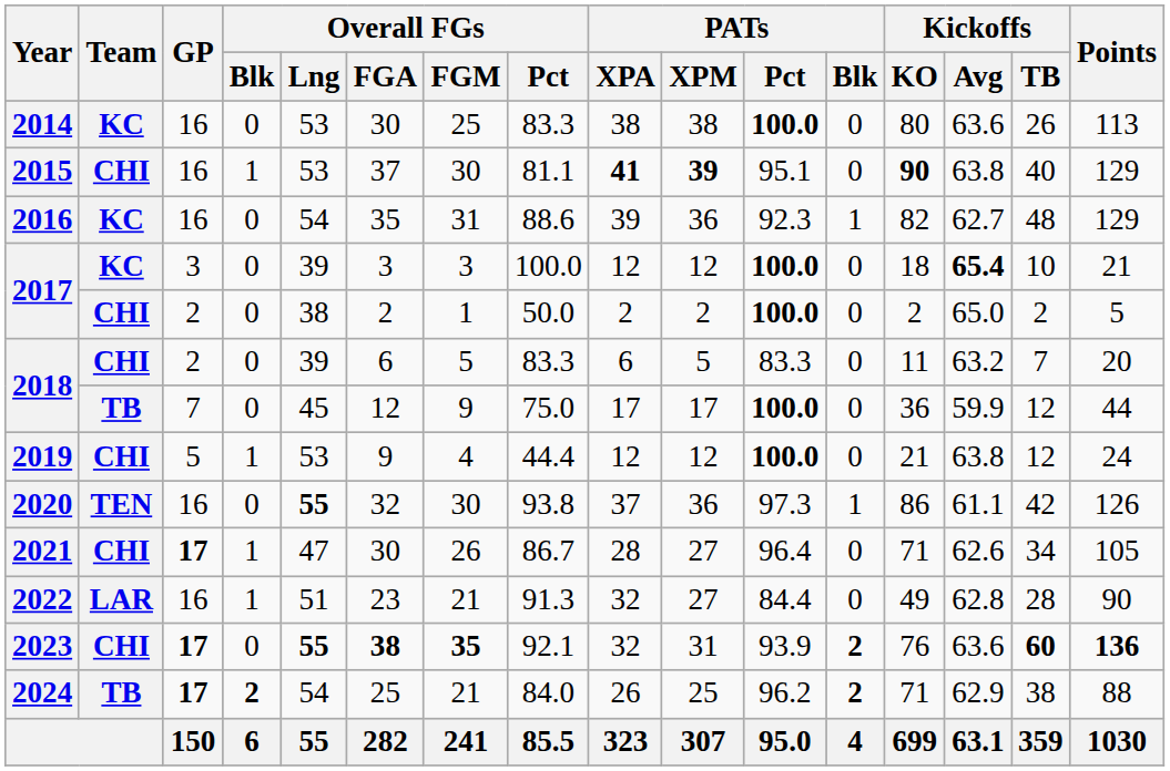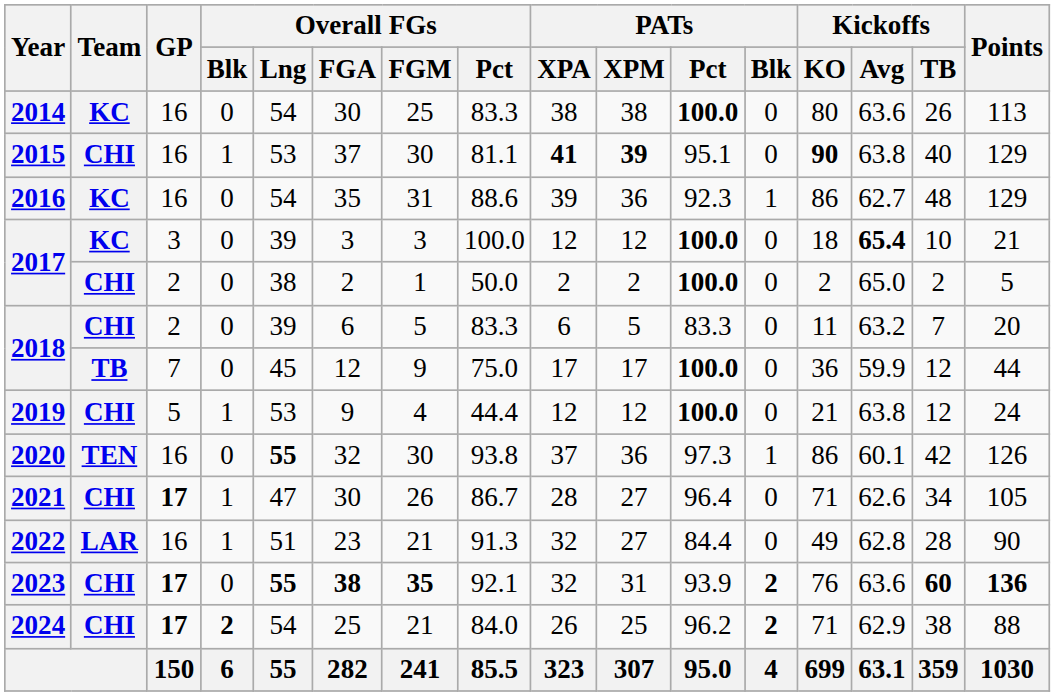 <table class=wikitable style="text-align:center;">
 <tr>
 <th rowspan="2">Year</th>
 <th rowspan="2">Team</th>
 <th rowspan="2">GP</th>
 <th colspan="5">Overall FGs</th>
 <th colspan="4">PATs</th>
 <th colspan="3">Kickoffs</th>
 <th rowspan="2">Points</th>
 </tr>
 <tr>
 <th>Blk</th>
 <th>Lng</th>
 <th>FGA</th>
 <th>FGM</th>
 <th>Pct</th>
 <th>XPA</th>
 <th>XPM</th>
 <th>Pct</th>
 <th>Blk</th>
 <th>KO</th>
 <th>Avg</th>
 <th>TB</th>
 </tr>
 <tr>
 <th><a href='#'>2014</a></th>
 <th><a href='#'>KC</a></th>
 <td>16</td>
 <td>0</td>
-<td>53</td>
+<td>54</td>
 <td>30</td>
 <td>25</td>
 <td>83.3</td>
 <td>38</td>
 <td>38</td>
 <td><strong>100.0</strong></td>
 <td>0</td>
 <td>80</td>
 <td>63.6</td>
 <td>26</td>
 <td>113</td>
 </tr>
 <tr>
 <th><a href='#'>2015</a></th>
 <th><a href='#'>CHI</a></th>
 <td>16</td>
 <td>1</td>
 <td>53</td>
 <td>37</td>
 <td>30</td>
 <td>81.1</td>
 <td><strong>41</strong></td>
 <td><strong>39</strong></td>
 <td>95.1</td>
 <td>0</td>
 <td><strong>90</strong></td>
 <td>63.8</td>
 <td>40</td>
 <td>129</td>
 </tr>
 <tr>
 <th><a href='#'>2016</a></th>
 <th><a href='#'>KC</a></th>
 <td>16</td>
 <td>0</td>
 <td>54</td>
 <td>35</td>
 <td>31</td>
 <td>88.6</td>
 <td>39</td>
 <td>36</td>
 <td>92.3</td>
 <td>1</td>
-<td>82</td>
+<td>86</td>
 <td>62.7</td>
 <td>48</td>
 <td>129</td>
 </tr>
 <tr>
 <th rowspan="2"><a href='#'>2017</a></th>
 <th><a href='#'>KC</a></th>
 <td>3</td>
 <td>0</td>
 <td>39</td>
 <td>3</td>
 <td>3</td>
 <td>100.0</td>
 <td>12</td>
 <td>12</td>
 <td><strong>100.0</strong></td>
 <td>0</td>
 <td>18</td>
 <td><strong>65.4</strong></td>
 <td>10</td>
 <td>21</td>
 </tr>
 <tr>
 <th><a href='#'>CHI</a></th>
 <td>2</td>
 <td>0</td>
 <td>38</td>
 <td>2</td>
 <td>1</td>
 <td>50.0</td>
 <td>2</td>
 <td>2</td>
 <td><strong>100.0</strong></td>
 <td>0</td>
 <td>2</td>
 <td>65.0</td>
 <td>2</td>
 <td>5</td>
 </tr>
 <tr>
 <th rowspan="2"><a href='#'>2018</a></th>
 <th><a href='#'>CHI</a></th>
 <td>2</td>
 <td>0</td>
 <td>39</td>
 <td>6</td>
 <td>5</td>
 <td>83.3</td>
 <td>6</td>
 <td>5</td>
 <td>83.3</td>
 <td>0</td>
 <td>11</td>
 <td>63.2</td>
 <td>7</td>
 <td>20</td>
 </tr>
 <tr>
 <th><a href='#'>TB</a></th>
 <td>7</td>
 <td>0</td>
 <td>45</td>
 <td>12</td>
 <td>9</td>
 <td>75.0</td>
 <td>17</td>
 <td>17</td>
 <td><strong>100.0</strong></td>
 <td>0</td>
 <td>36</td>
 <td>59.9</td>
 <td>12</td>
 <td>44</td>
 </tr>
 <tr>
 <th><a href='#'>2019</a></th>
 <th><a href='#'>CHI</a></th>
 <td>5</td>
 <td>1</td>
 <td>53</td>
 <td>9</td>
 <td>4</td>
 <td>44.4</td>
 <td>12</td>
 <td>12</td>
 <td><strong>100.0</strong></td>
 <td>0</td>
 <td>21</td>
 <td>63.8</td>
 <td>12</td>
 <td>24</td>
 </tr>
 <tr>
 <th><a href='#'>2020</a></th>
 <th><a href='#'>TEN</a></th>
 <td>16</td>
 <td>0</td>
 <td><strong>55</strong></td>
 <td>32</td>
 <td>30</td>
 <td>93.8</td>
 <td>37</td>
 <td>36</td>
 <td>97.3</td>
 <td>1</td>
 <td>86</td>
-<td>61.1</td>
+<td>60.1</td>
 <td>42</td>
 <td>126</td>
 </tr>
 <tr>
 <th><a href='#'>2021</a></th>
 <th><a href='#'>CHI</a></th>
 <td><strong>17</strong></td>
 <td>1</td>
 <td>47</td>
 <td>30</td>
 <td>26</td>
 <td>86.7</td>
 <td>28</td>
 <td>27</td>
 <td>96.4</td>
 <td>0</td>
 <td>71</td>
 <td>62.6</td>
 <td>34</td>
 <td>105</td>
 </tr>
 <tr>
 <th><a href='#'>2022</a></th>
 <th><a href='#'>LAR</a></th>
 <td>16</td>
 <td>1</td>
 <td>51</td>
 <td>23</td>
 <td>21</td>
 <td>91.3</td>
 <td>32</td>
 <td>27</td>
 <td>84.4</td>
 <td>0</td>
 <td>49</td>
 <td>62.8</td>
 <td>28</td>
 <td>90</td>
 </tr>
 <tr>
 <th><a href='#'>2023</a></th>
 <th><a href='#'>CHI</a></th>
 <td><strong>17</strong></td>
 <td>0</td>
 <td><strong>55</strong></td>
 <td><strong>38</strong></td>
 <td><strong>35</strong></td>
 <td>92.1</td>
 <td>32</td>
 <td>31</td>
 <td>93.9</td>
 <td><strong>2</strong></td>
 <td>76</td>
 <td>63.6</td>
 <td><strong>60</strong></td>
 <td><strong>136</strong></td>
 </tr>
 <tr>
 <th><a href='#'>2024</a></th>
-<th><a href='#'>TB</a></th>
+<th><a href='#'>CHI</a></th>
 <td><strong>17</strong></td>
 <td><strong>2</strong></td>
 <td>54</td>
 <td>25</td>
 <td>21</td>
 <td>84.0</td>
 <td>26</td>
 <td>25</td>
 <td>96.2</td>
 <td><strong>2</strong></td>
 <td>71</td>
 <td>62.9</td>
 <td>38</td>
 <td>88</td>
 </tr>
 <tr>
 <th colspan="2"></th>
 <th>150</th>
 <th>6</th>
 <th>55</th>
 <th>282</th>
 <th>241</th>
 <th>85.5</th>
 <th>323</th>
 <th>307</th>
 <th>95.0</th>
 <th>4</th>
 <th>699</th>
 <th>63.1</th>
 <th>359</th>
 <th>1030</th>
 </tr>
 </table>
